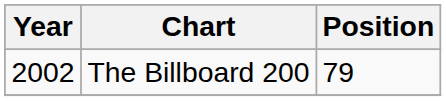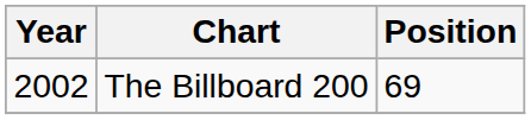 <table class="wikitable">
 <tr>
 <th align="left">Year</th>
 <th align="left">Chart</th>
 <th align="left">Position</th>
 </tr>
 <tr>
 <td align="left">2002</td>
 <td align="left">The Billboard 200</td>
-<td align="left">79</td>
+<td align="left">69</td>
 </tr>
 <tr>
 </tr>
 </table>
